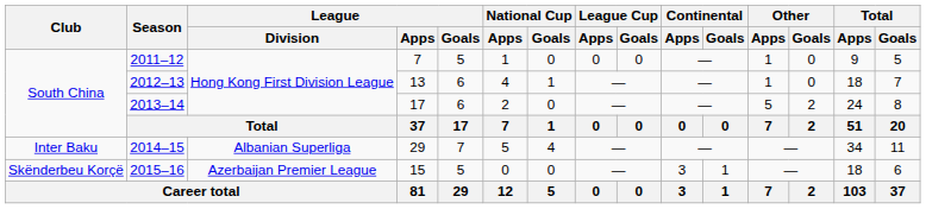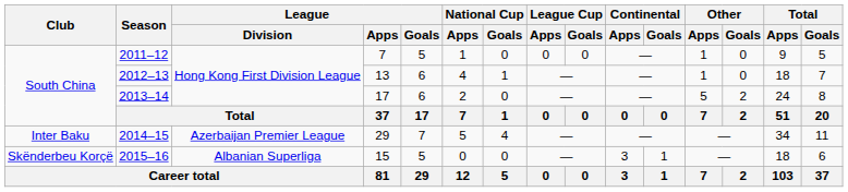 <table class="wikitable" style="text-align: center;">
 <tr>
 <th rowspan="2">Club</th>
 <th rowspan="2">Season</th>
 <th colspan="3">League</th>
 <th colspan="2">National Cup</th>
 <th colspan="2">League Cup</th>
 <th colspan="2">Continental</th>
 <th colspan="2">Other</th>
 <th colspan="2">Total</th>
 </tr>
 <tr>
 <th>Division</th>
 <th>Apps</th>
 <th>Goals</th>
 <th>Apps</th>
 <th>Goals</th>
 <th>Apps</th>
 <th>Goals</th>
 <th>Apps</th>
 <th>Goals</th>
 <th>Apps</th>
 <th>Goals</th>
 <th>Apps</th>
 <th>Goals</th>
 </tr>
 <tr>
 <td rowspan="4" valign="center"><a href='#'>South China</a></td>
 <td><a href='#'>2011–12</a></td>
 <td rowspan="3" valign="center"><a href='#'>Hong Kong First Division League</a></td>
 <td>7</td>
 <td>5</td>
 <td>1</td>
 <td>0</td>
 <td>0</td>
 <td>0</td>
 <td colspan="2">—</td>
 <td>1</td>
 <td>0</td>
 <td>9</td>
 <td>5</td>
 </tr>
 <tr>
 <td><a href='#'>2012–13</a></td>
 <td>13</td>
 <td>6</td>
 <td>4</td>
 <td>1</td>
 <td colspan="2">—</td>
 <td colspan="2">—</td>
 <td>1</td>
 <td>0</td>
 <td>18</td>
 <td>7</td>
 </tr>
 <tr>
 <td><a href='#'>2013–14</a></td>
 <td>17</td>
 <td>6</td>
 <td>2</td>
 <td>0</td>
 <td colspan="2">—</td>
 <td colspan="2">—</td>
 <td>5</td>
 <td>2</td>
 <td>24</td>
 <td>8</td>
 </tr>
 <tr>
 <th colspan="2">Total</th>
 <th>37</th>
 <th>17</th>
 <th>7</th>
 <th>1</th>
 <th>0</th>
 <th>0</th>
 <th>0</th>
 <th>0</th>
 <th>7</th>
 <th>2</th>
 <th>51</th>
 <th>20</th>
 </tr>
 <tr>
 <td valign="center"><a href='#'>Inter Baku</a></td>
 <td><a href='#'>2014–15</a></td>
-<td><a href='#'>Albanian Superliga</a></td>
+<td><a href='#'>Azerbaijan Premier League</a></td>
 <td>29</td>
 <td>7</td>
 <td>5</td>
 <td>4</td>
 <td colspan="2">—</td>
 <td colspan="2">—</td>
 <td colspan="2">—</td>
 <td>34</td>
 <td>11</td>
 </tr>
 <tr>
 <td valign="center"><a href='#'>Skënderbeu Korçë</a></td>
 <td><a href='#'>2015–16</a></td>
-<td><a href='#'>Azerbaijan Premier League</a></td>
+<td><a href='#'>Albanian Superliga</a></td>
 <td>15</td>
 <td>5</td>
 <td>0</td>
 <td>0</td>
 <td colspan="2">—</td>
 <td>3</td>
 <td>1</td>
 <td colspan="2">—</td>
 <td>18</td>
 <td>6</td>
 </tr>
 <tr>
 <th colspan="3">Career total</th>
 <th>81</th>
 <th>29</th>
 <th>12</th>
 <th>5</th>
 <th>0</th>
 <th>0</th>
 <th>3</th>
 <th>1</th>
 <th>7</th>
 <th>2</th>
 <th>103</th>
 <th>37</th>
 </tr>
 </table>
